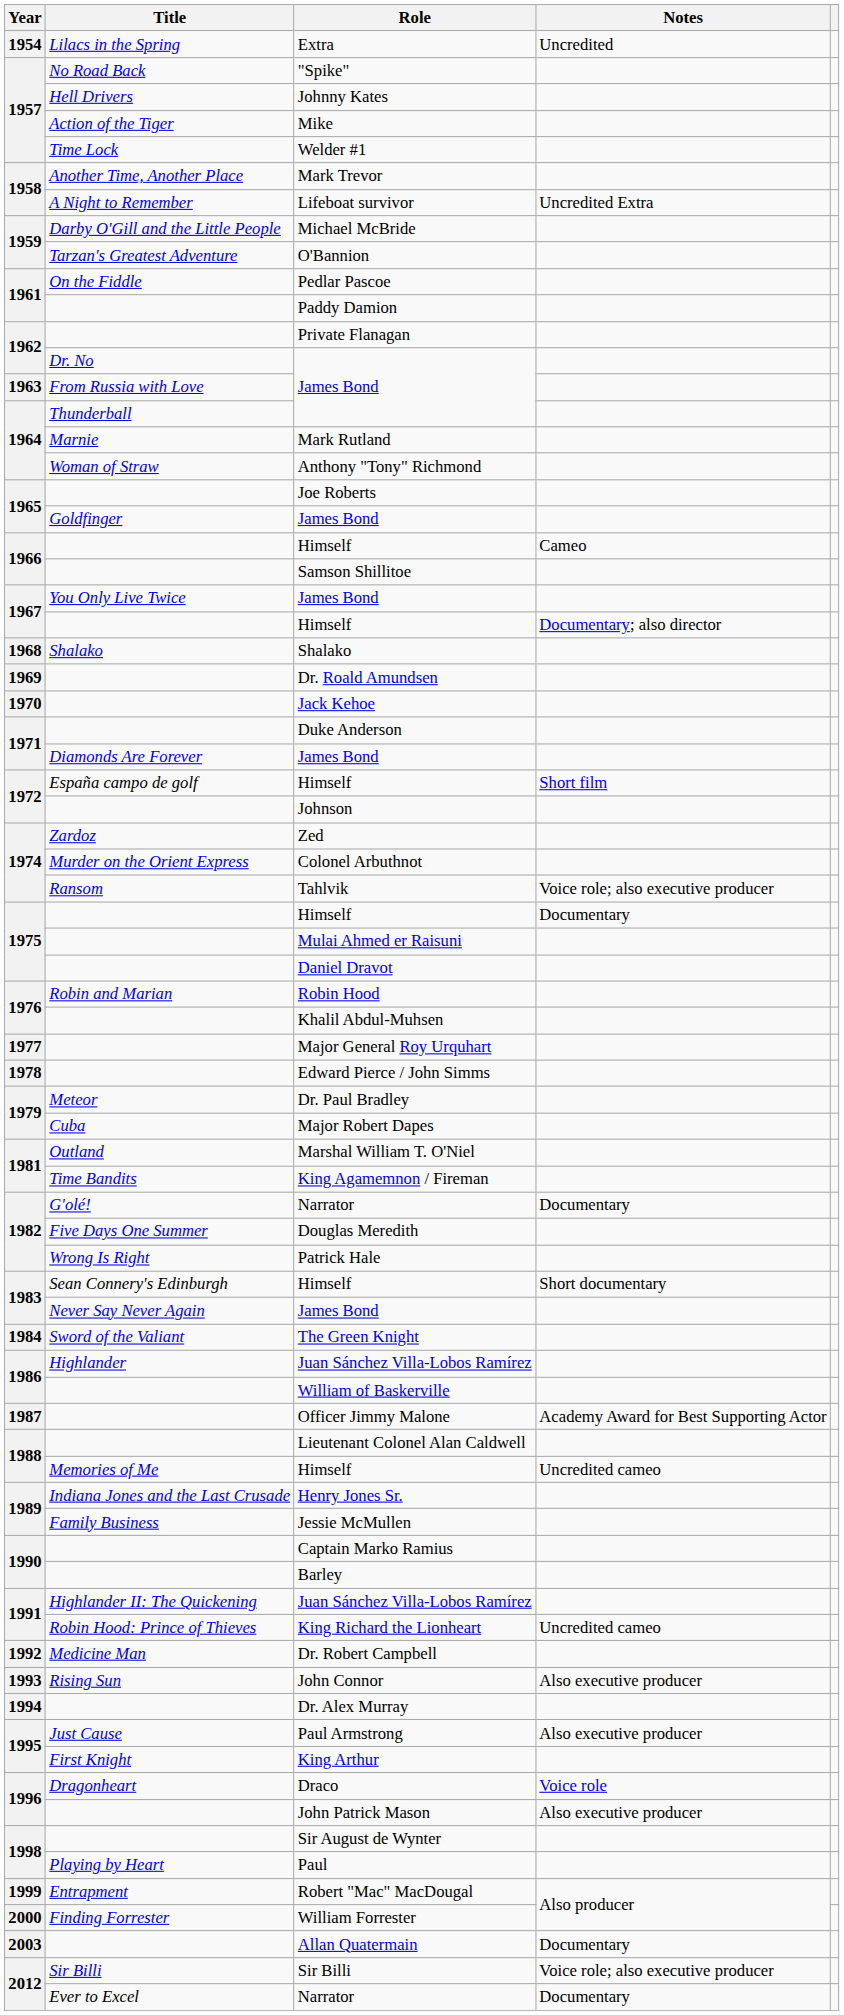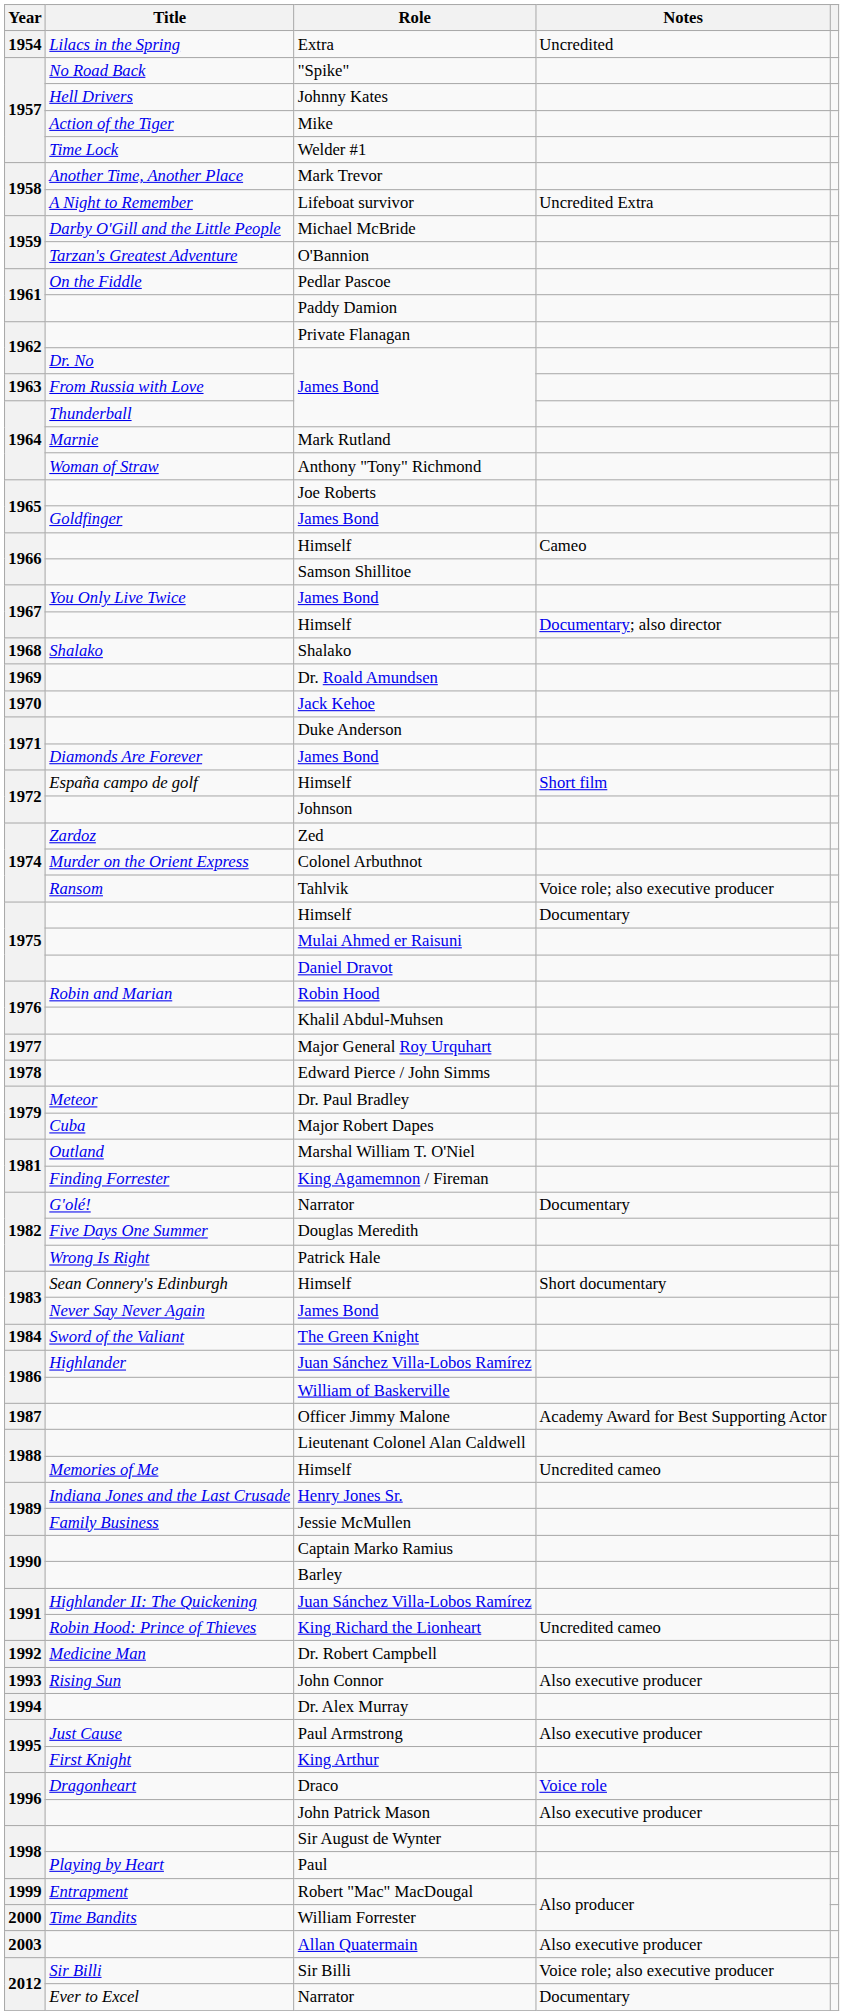 <table class="wikitable plainrowheaders sortable" style="margin-right: 0;">
 <tr>
 <th scope="col">Year</th>
 <th scope="col">Title</th>
 <th scope="col">Role</th>
 <th scope="col" class="unsortable">Notes</th>
 <th scope="col" class="unsortable"></th>
 </tr>
 <tr>
 <th scope="row">1954</th>
 <td><em><a href='#'>Lilacs in the Spring</a></em></td>
 <td>Extra</td>
 <td>Uncredited</td>
 <td style="text-align: center;"></td>
 </tr>
 <tr>
 <th rowspan="4" scope="row">1957</th>
 <td><em><a href='#'>No Road Back</a></em></td>
 <td>"Spike"</td>
 <td></td>
 <td style="text-align: center;"></td>
 </tr>
 <tr>
 <td><em><a href='#'>Hell Drivers</a></em></td>
 <td>Johnny Kates</td>
 <td></td>
 <td style="text-align: center;"></td>
 </tr>
 <tr>
 <td><em><a href='#'>Action of the Tiger</a></em></td>
 <td>Mike</td>
 <td></td>
 <td style="text-align: center;"></td>
 </tr>
 <tr>
 <td><em><a href='#'>Time Lock</a></em></td>
 <td>Welder #1</td>
 <td></td>
 <td style="text-align: center;"></td>
 </tr>
 <tr>
 <th rowspan="2" scope="row">1958</th>
 <td><em><a href='#'>Another Time, Another Place</a></em></td>
 <td>Mark Trevor</td>
 <td></td>
 <td style="text-align: center;"></td>
 </tr>
 <tr>
 <td><em><a href='#'>A Night to Remember</a></em></td>
 <td>Lifeboat survivor</td>
 <td>Uncredited Extra</td>
 <td style="text-align:center;"></td>
 </tr>
 <tr>
 <th rowspan="2" scope="row">1959</th>
 <td><em><a href='#'>Darby O'Gill and the Little People</a></em></td>
 <td>Michael McBride</td>
 <td></td>
 <td style="text-align: center;"></td>
 </tr>
 <tr>
 <td><em><a href='#'>Tarzan's Greatest Adventure</a></em></td>
 <td>O'Bannion</td>
 <td></td>
 <td style="text-align: center;"></td>
 </tr>
 <tr>
 <th rowspan="2" scope="row">1961</th>
 <td><em><a href='#'>On the Fiddle</a></em></td>
 <td>Pedlar Pascoe</td>
 <td></td>
 <td style="text-align: center;"></td>
 </tr>
 <tr>
 <td><em></em></td>
 <td>Paddy Damion</td>
 <td></td>
 <td style="text-align: center;"></td>
 </tr>
 <tr>
 <th rowspan="2" scope="row">1962</th>
 <td><em></em></td>
 <td>Private Flanagan</td>
 <td></td>
 <td style="text-align: center;"></td>
 </tr>
 <tr>
 <td><em><a href='#'>Dr. No</a></em></td>
 <td rowspan="3"><a href='#'>James Bond</a></td>
 <td></td>
 <td style="text-align: center;"></td>
 </tr>
 <tr>
 <th scope="row">1963</th>
 <td><em><a href='#'>From Russia with Love</a></em></td>
 <td></td>
 <td style="text-align: center;"></td>
 </tr>
 <tr>
 <th rowspan="3" scope="row">1964</th>
 <td><em><a href='#'>Thunderball</a></em></td>
 <td></td>
 <td style="text-align: center;"></td>
 </tr>
 <tr>
 <td><em><a href='#'>Marnie</a></em></td>
 <td>Mark Rutland</td>
 <td></td>
 <td style="text-align: center;"></td>
 </tr>
 <tr>
 <td><em><a href='#'>Woman of Straw</a></em></td>
 <td>Anthony "Tony" Richmond</td>
 <td></td>
 <td style="text-align: center;"></td>
 </tr>
 <tr>
 <th rowspan="2" scope="row">1965</th>
 <td><em></em></td>
 <td>Joe Roberts</td>
 <td></td>
 <td style="text-align: center;"></td>
 </tr>
 <tr>
 <td><em><a href='#'>Goldfinger</a></em></td>
 <td><a href='#'>James Bond</a></td>
 <td></td>
 <td style="text-align: center;"></td>
 </tr>
 <tr>
 <th rowspan="2" scope="row">1966</th>
 <td><em></em></td>
 <td>Himself</td>
 <td>Cameo</td>
 <td style="text-align: center;"></td>
 </tr>
 <tr>
 <td><em></em></td>
 <td>Samson Shillitoe</td>
 <td></td>
 <td style="text-align: center;"></td>
 </tr>
 <tr>
 <th rowspan="2" scope="row">1967</th>
 <td><em><a href='#'>You Only Live Twice</a></em></td>
 <td><a href='#'>James Bond</a></td>
 <td></td>
 <td style="text-align: center;"></td>
 </tr>
 <tr>
 <td><em></em></td>
 <td>Himself</td>
 <td><a href='#'>Documentary</a>; also director</td>
 <td style="text-align: center;"></td>
 </tr>
 <tr>
 <th scope="row">1968</th>
 <td><em><a href='#'>Shalako</a></em></td>
 <td>Shalako</td>
 <td></td>
 <td style="text-align: center;"></td>
 </tr>
 <tr>
 <th scope="row">1969</th>
 <td><em></em></td>
 <td>Dr. <a href='#'>Roald Amundsen</a></td>
 <td></td>
 <td style="text-align: center;"></td>
 </tr>
 <tr>
 <th scope="row">1970</th>
 <td><em></em></td>
 <td><a href='#'>Jack Kehoe</a></td>
 <td></td>
 <td style="text-align: center;"></td>
 </tr>
 <tr>
 <th rowspan="2" scope="row">1971</th>
 <td><em></em></td>
 <td>Duke Anderson</td>
 <td></td>
 <td style="text-align: center;"></td>
 </tr>
 <tr>
 <td><em><a href='#'>Diamonds Are Forever</a></em></td>
 <td><a href='#'>James Bond</a></td>
 <td></td>
 <td style="text-align: center;"></td>
 </tr>
 <tr>
 <th rowspan="2" scope="row">1972</th>
 <td><em>España campo de golf</em></td>
 <td>Himself</td>
 <td><a href='#'>Short film</a></td>
 <td style="text-align: center;"></td>
 </tr>
 <tr>
 <td><em></em></td>
 <td>Johnson</td>
 <td></td>
 <td style="text-align: center;"></td>
 </tr>
 <tr>
 <th rowspan="3" scope="row">1974</th>
 <td><em><a href='#'>Zardoz</a></em></td>
 <td>Zed</td>
 <td></td>
 <td style="text-align: center;"></td>
 </tr>
 <tr>
 <td><em><a href='#'>Murder on the Orient Express</a></em></td>
 <td>Colonel Arbuthnot</td>
 <td></td>
 <td style="text-align: center;"></td>
 </tr>
 <tr>
 <td><em><a href='#'>Ransom</a></em></td>
 <td>Tahlvik</td>
 <td>Voice role; also executive producer</td>
 <td style="text-align: center;"></td>
 </tr>
 <tr>
 <th rowspan="3" scope="row">1975</th>
 <td><em></em></td>
 <td>Himself</td>
 <td>Documentary</td>
 <td style="text-align: center;"></td>
 </tr>
 <tr>
 <td><em></em></td>
 <td><a href='#'>Mulai Ahmed er Raisuni</a></td>
 <td></td>
 <td style="text-align: center;"></td>
 </tr>
 <tr>
 <td><em></em></td>
 <td><a href='#'>Daniel Dravot</a></td>
 <td></td>
 <td style="text-align: center;"></td>
 </tr>
 <tr>
 <th rowspan="2" scope="row">1976</th>
 <td><em><a href='#'>Robin and Marian</a></em></td>
 <td><a href='#'>Robin Hood</a></td>
 <td></td>
 <td style="text-align: center;"></td>
 </tr>
 <tr>
 <td><em></em></td>
 <td>Khalil Abdul-Muhsen</td>
 <td></td>
 <td style="text-align: center;"></td>
 </tr>
 <tr>
 <th scope="row">1977</th>
 <td><em></em></td>
 <td>Major General <a href='#'>Roy Urquhart</a></td>
 <td></td>
 <td style="text-align: center;"></td>
 </tr>
 <tr>
 <th scope="row">1978</th>
 <td><em></em></td>
 <td>Edward Pierce / John Simms</td>
 <td></td>
 <td style="text-align: center;"></td>
 </tr>
 <tr>
 <th rowspan="2" scope="row">1979</th>
 <td><em><a href='#'>Meteor</a></em></td>
 <td>Dr. Paul Bradley</td>
 <td></td>
 <td style="text-align: center;"></td>
 </tr>
 <tr>
 <td><em><a href='#'>Cuba</a></em></td>
 <td>Major Robert Dapes</td>
 <td></td>
 <td style="text-align: center;"></td>
 </tr>
 <tr>
 <th rowspan="2" scope="row">1981</th>
 <td><em><a href='#'>Outland</a></em></td>
 <td>Marshal William T. O'Niel</td>
 <td></td>
 <td style="text-align: center;"></td>
 </tr>
 <tr>
-<td><em><a href='#'>Time Bandits</a></em></td>
+<td><em><a href='#'>Finding Forrester</a></em></td>
 <td><a href='#'>King Agamemnon</a> / Fireman</td>
 <td></td>
 <td style="text-align: center;"></td>
 </tr>
 <tr>
 <th rowspan="3" scope="row">1982</th>
 <td><em><a href='#'>G'olé!</a></em></td>
 <td>Narrator</td>
 <td>Documentary</td>
 <td style="text-align: center;"></td>
 </tr>
 <tr>
 <td><em><a href='#'>Five Days One Summer</a></em></td>
 <td>Douglas Meredith</td>
 <td></td>
 <td style="text-align: center;"></td>
 </tr>
 <tr>
 <td><em><a href='#'>Wrong Is Right</a></em></td>
 <td>Patrick Hale</td>
 <td></td>
 <td style="text-align: center;"></td>
 </tr>
 <tr>
 <th rowspan="2" scope="row">1983</th>
 <td><em>Sean Connery's Edinburgh</em></td>
 <td>Himself</td>
 <td>Short documentary</td>
 <td style="text-align: center;"></td>
 </tr>
 <tr>
 <td><em><a href='#'>Never Say Never Again</a></em></td>
 <td><a href='#'>James Bond</a></td>
 <td></td>
 <td style="text-align: center;"></td>
 </tr>
 <tr>
 <th scope="row">1984</th>
 <td><em><a href='#'>Sword of the Valiant</a></em></td>
 <td><a href='#'>The Green Knight</a></td>
 <td></td>
 <td style="text-align: center;"></td>
 </tr>
 <tr>
 <th rowspan="2" scope="row">1986</th>
 <td><em><a href='#'>Highlander</a></em></td>
 <td><a href='#'>Juan Sánchez Villa-Lobos Ramírez</a></td>
 <td></td>
 <td style="text-align: center;"></td>
 </tr>
 <tr>
 <td><em></em></td>
 <td><a href='#'>William of Baskerville</a></td>
 <td></td>
 <td style="text-align: center;"></td>
 </tr>
 <tr>
 <th scope="row">1987</th>
 <td><em></em></td>
 <td>Officer Jimmy Malone</td>
 <td>Academy Award for Best Supporting Actor</td>
 <td style="text-align: center;"></td>
 </tr>
 <tr>
 <th rowspan="2" scope="row">1988</th>
 <td><em></em></td>
 <td>Lieutenant Colonel Alan Caldwell</td>
 <td></td>
 <td style="text-align: center;"></td>
 </tr>
 <tr>
 <td><em><a href='#'>Memories of Me</a></em></td>
 <td>Himself</td>
 <td>Uncredited cameo</td>
 <td style="text-align: center;"></td>
 </tr>
 <tr>
 <th rowspan="2" scope="row">1989</th>
 <td><em><a href='#'>Indiana Jones and the Last Crusade</a></em></td>
 <td><a href='#'>Henry Jones Sr.</a></td>
 <td></td>
 <td style="text-align: center;"></td>
 </tr>
 <tr>
 <td><em><a href='#'>Family Business</a></em></td>
 <td>Jessie McMullen</td>
 <td></td>
 <td style="text-align: center;"></td>
 </tr>
 <tr>
 <th rowspan="2" scope="row">1990</th>
 <td><em></em></td>
 <td>Captain Marko Ramius</td>
 <td></td>
 <td style="text-align: center;"></td>
 </tr>
 <tr>
 <td><em></em></td>
 <td>Barley</td>
 <td></td>
 <td style="text-align: center;"></td>
 </tr>
 <tr>
 <th rowspan="2" scope="row">1991</th>
 <td><em><a href='#'>Highlander II: The Quickening</a></em></td>
 <td><a href='#'>Juan Sánchez Villa-Lobos Ramírez</a></td>
 <td></td>
 <td style="text-align: center;"></td>
 </tr>
 <tr>
 <td><em><a href='#'>Robin Hood: Prince of Thieves</a></em></td>
 <td><a href='#'>King Richard the Lionheart</a></td>
 <td>Uncredited cameo</td>
 <td style="text-align: center;"></td>
 </tr>
 <tr>
 <th scope="row">1992</th>
 <td><em><a href='#'>Medicine Man</a></em></td>
 <td>Dr. Robert Campbell</td>
 <td></td>
 <td style="text-align: center;"></td>
 </tr>
 <tr>
 <th scope="row">1993</th>
 <td><em><a href='#'>Rising Sun</a></em></td>
 <td>John Connor</td>
 <td>Also executive producer</td>
 <td style="text-align: center;"></td>
 </tr>
 <tr>
 <th scope="row">1994</th>
 <td><em></em></td>
 <td>Dr. Alex Murray</td>
 <td></td>
 <td style="text-align: center;"></td>
 </tr>
 <tr>
 <th rowspan="2" scope="row">1995</th>
 <td><em><a href='#'>Just Cause</a></em></td>
 <td>Paul Armstrong</td>
 <td>Also executive producer</td>
 <td style="text-align: center;"></td>
 </tr>
 <tr>
 <td><em><a href='#'>First Knight</a></em></td>
 <td><a href='#'>King Arthur</a></td>
 <td></td>
 <td style="text-align: center;"></td>
 </tr>
 <tr>
 <th rowspan="2" scope="row">1996</th>
 <td><em><a href='#'>Dragonheart</a></em></td>
 <td>Draco</td>
 <td><a href='#'>Voice role</a></td>
 <td style="text-align: center;"></td>
 </tr>
 <tr>
 <td><em></em></td>
 <td>John Patrick Mason</td>
 <td>Also executive producer</td>
 <td style="text-align: center;"></td>
 </tr>
 <tr>
 <th rowspan="2" scope="row">1998</th>
 <td><em></em></td>
 <td>Sir August de Wynter</td>
 <td></td>
 <td style="text-align: center;"></td>
 </tr>
 <tr>
 <td><em><a href='#'>Playing by Heart</a></em></td>
 <td>Paul</td>
 <td></td>
 <td style="text-align: center;"></td>
 </tr>
 <tr>
 <th scope="row">1999</th>
 <td><em><a href='#'>Entrapment</a></em></td>
 <td>Robert "Mac" MacDougal</td>
 <td rowspan="2">Also producer</td>
 <td style="text-align: center;"></td>
 </tr>
 <tr>
 <th scope="row">2000</th>
-<td><em><a href='#'>Finding Forrester</a></em></td>
+<td><em><a href='#'>Time Bandits</a></em></td>
 <td>William Forrester</td>
 <td style="text-align: center;"></td>
 </tr>
 <tr>
 <th scope="row">2003</th>
 <td><em></em></td>
 <td><a href='#'>Allan Quatermain</a></td>
-<td>Documentary</td>
+<td>Also executive producer</td>
 <td style="text-align: center;"></td>
 </tr>
 <tr>
 <th rowspan="2" scope="row">2012</th>
 <td><em><a href='#'>Sir Billi</a></em></td>
 <td>Sir Billi</td>
 <td>Voice role; also executive producer</td>
 <td style="text-align: center;"></td>
 </tr>
 <tr>
 <td><em>Ever to Excel</em></td>
 <td>Narrator</td>
 <td>Documentary</td>
 <td style="text-align: center;"></td>
 </tr>
 </table>
